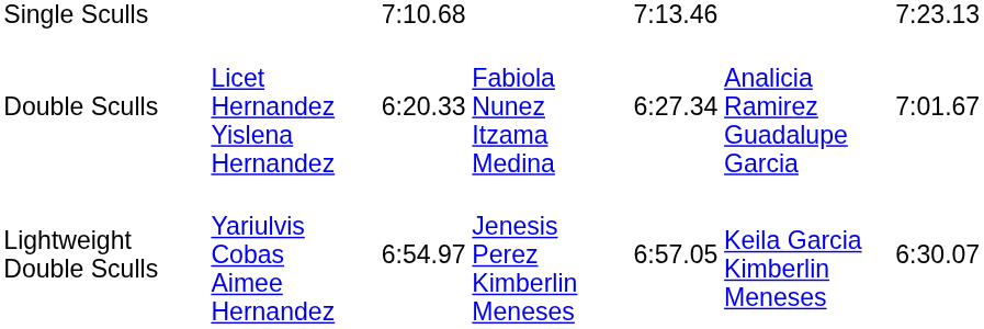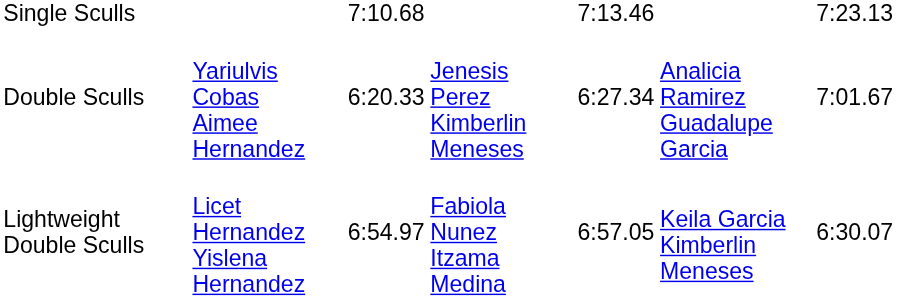 <table>
 <tr>
 <td>Single Sculls</td>
 <td></td>
 <td>7:10.68</td>
 <td></td>
 <td>7:13.46</td>
 <td></td>
 <td>7:23.13</td>
 </tr>
 <tr>
 <td>Double Sculls</td>
-<td><br><a href='#'>Licet Hernandez</a><br><a href='#'>Yislena Hernandez</a></td>
+<td><br><a href='#'>Yariulvis Cobas</a><br><a href='#'>Aimee Hernandez</a></td>
 <td>6:20.33</td>
-<td><br><a href='#'>Fabiola Nunez</a><br><a href='#'>Itzama Medina</a></td>
+<td><br><a href='#'>Jenesis Perez</a><br><a href='#'>Kimberlin Meneses</a></td>
 <td>6:27.34</td>
 <td><br><a href='#'>Analicia Ramirez</a><br><a href='#'>Guadalupe Garcia</a></td>
 <td>7:01.67</td>
 </tr>
 <tr>
 <td>Lightweight Double Sculls</td>
-<td><br><a href='#'>Yariulvis Cobas</a><br><a href='#'>Aimee Hernandez</a></td>
+<td><br><a href='#'>Licet Hernandez</a><br><a href='#'>Yislena Hernandez</a></td>
 <td>6:54.97</td>
-<td><br><a href='#'>Jenesis Perez</a><br><a href='#'>Kimberlin Meneses</a></td>
+<td><br><a href='#'>Fabiola Nunez</a><br><a href='#'>Itzama Medina</a></td>
 <td>6:57.05</td>
 <td><br><a href='#'>Keila Garcia</a><br><a href='#'>Kimberlin Meneses</a></td>
 <td>6:30.07</td>
 </tr>
 <tr>
 </tr>
 </table>
